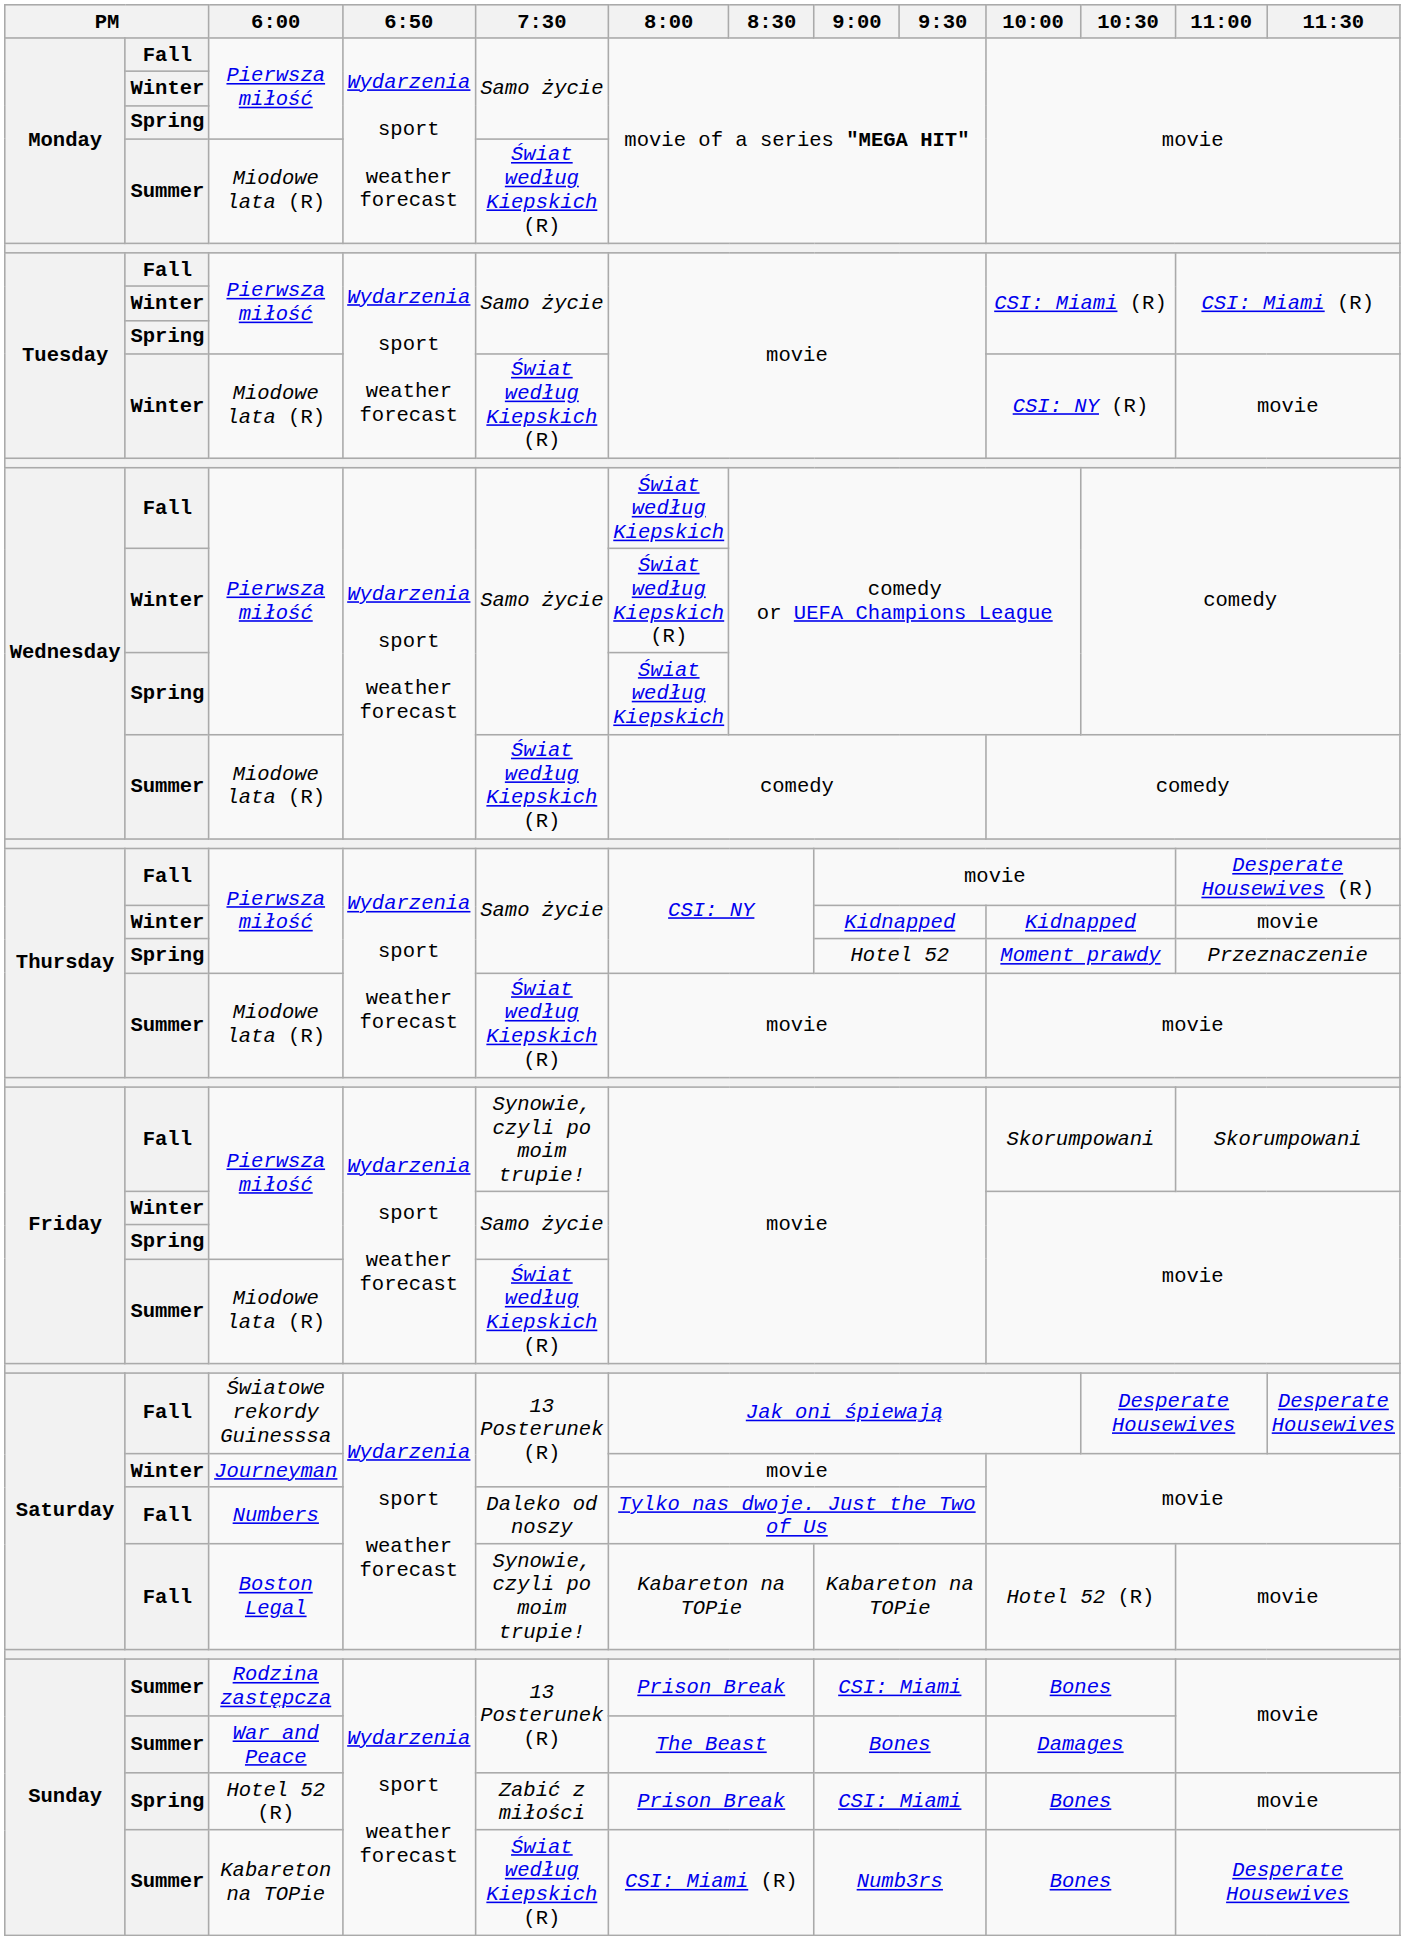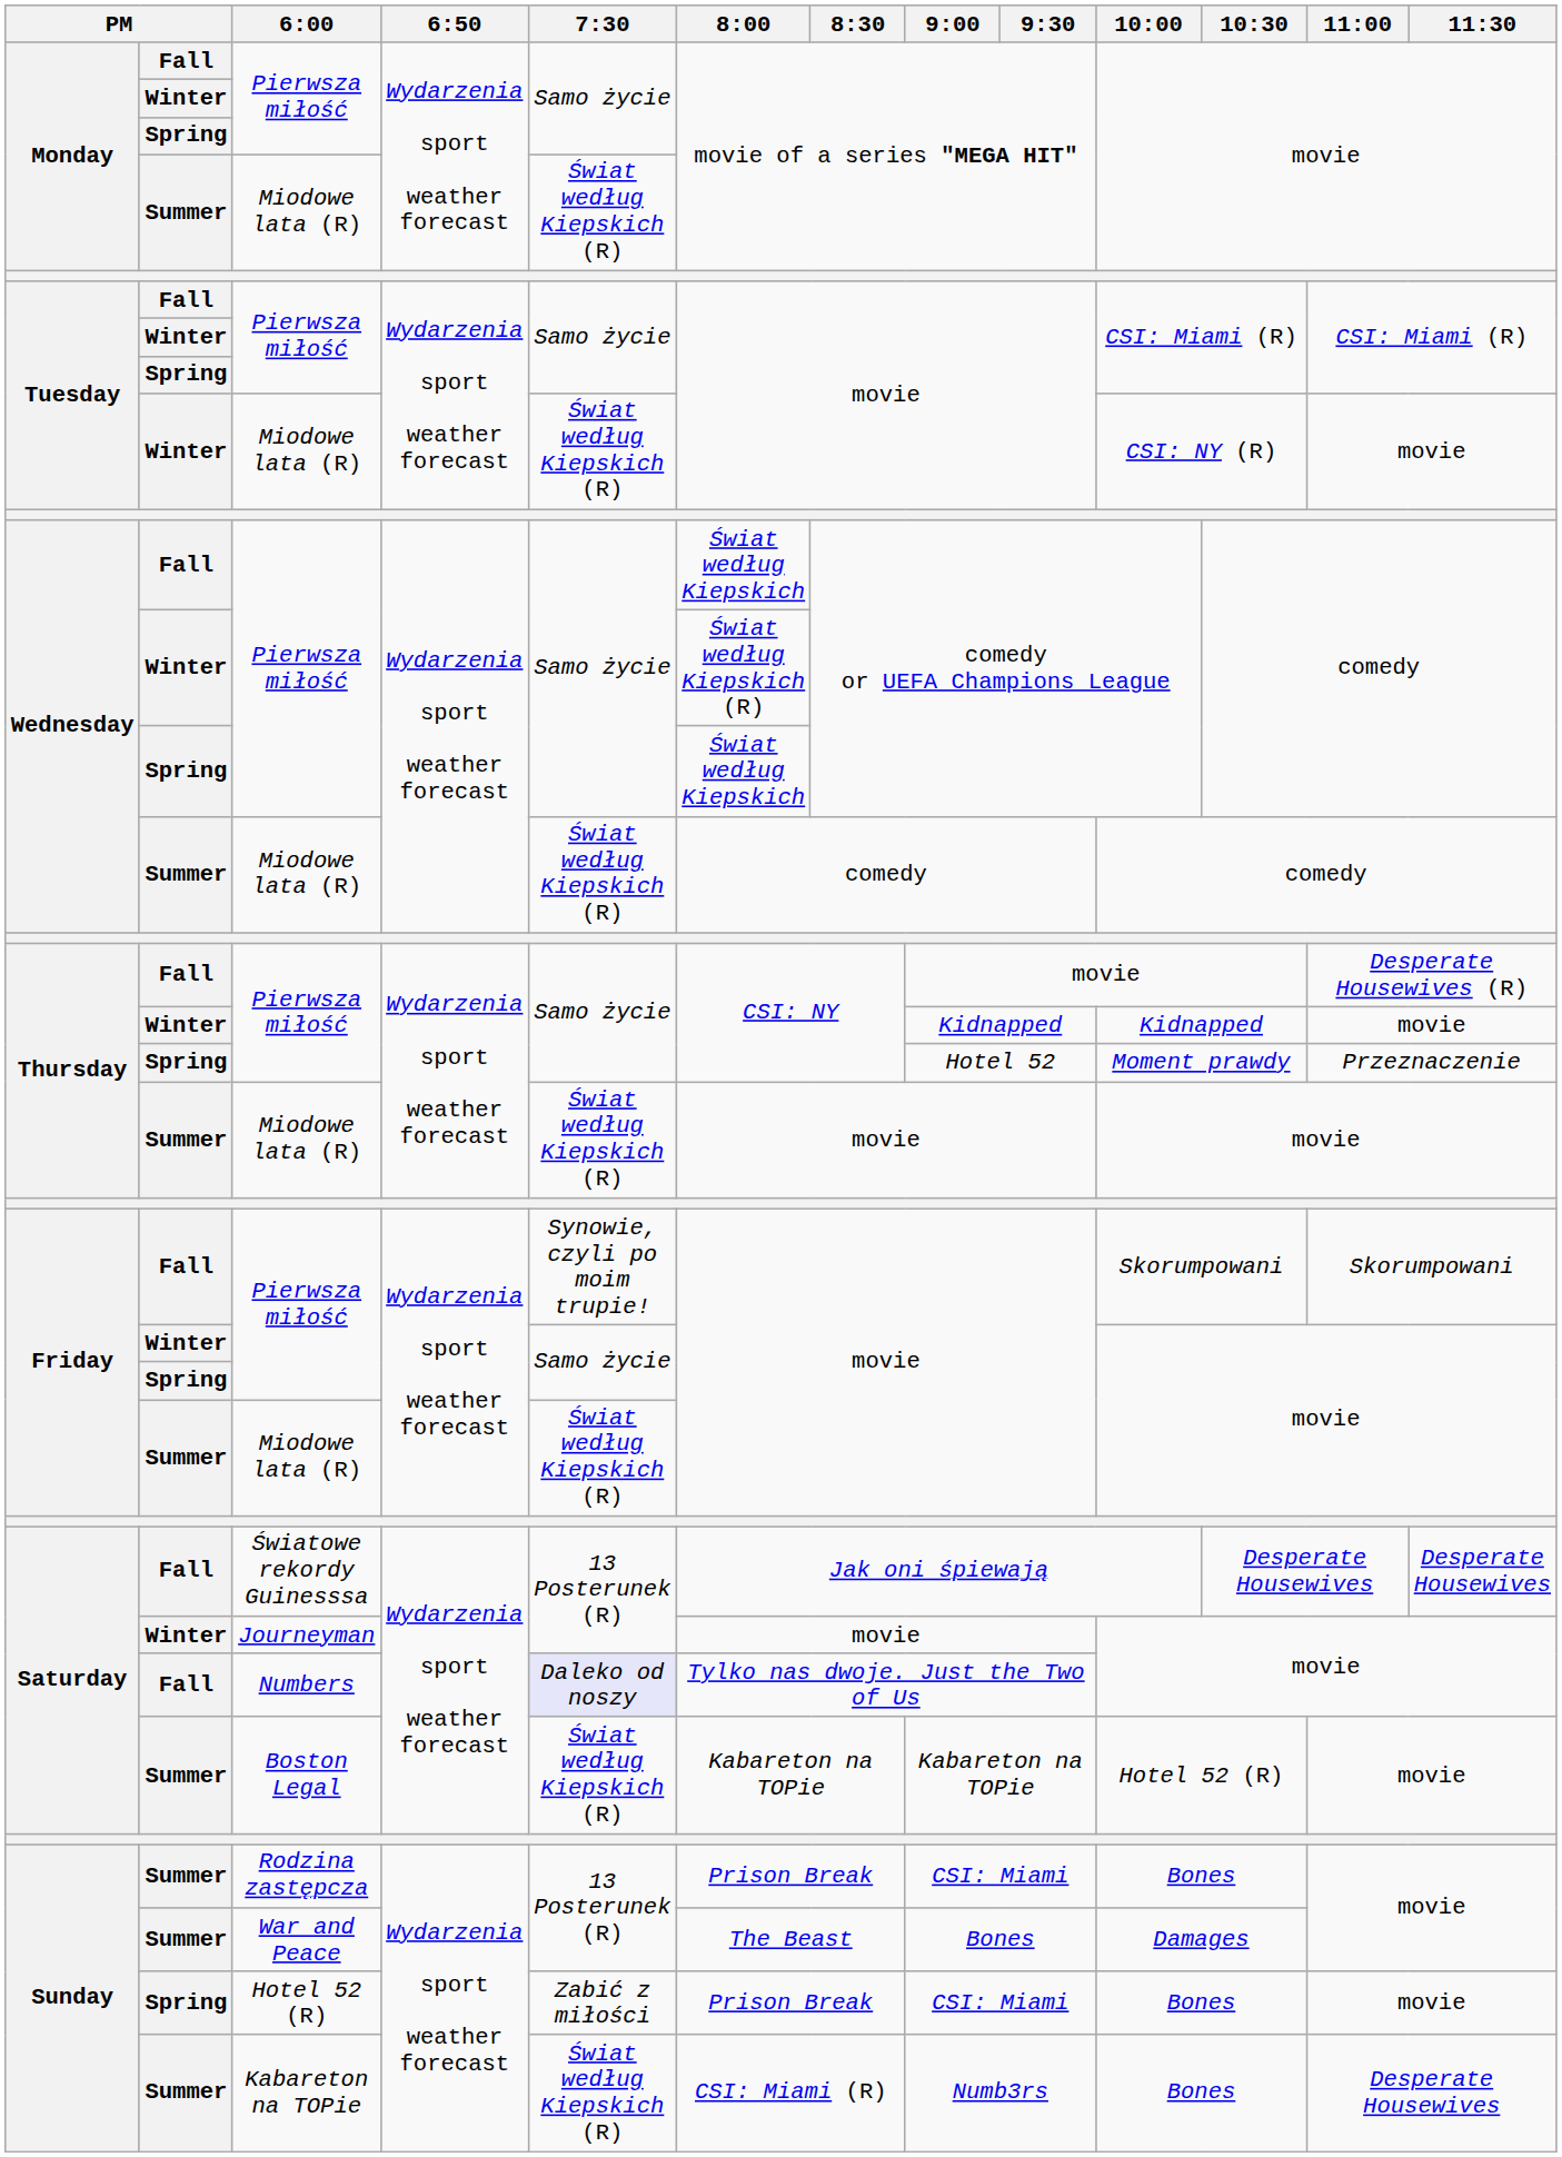 <table class="wikitable" style="width:100%;margin-right:0;text-align:center">
 <tr>
 <th colspan="2" style="width:7%;">PM</th>
 <th style="width:8%;">6:00</th>
 <th style="width:8%;">6:50</th>
 <th style="width:8%;">7:30</th>
 <th style="width:8%;">8:00</th>
 <th style="width:8%;">8:30</th>
 <th style="width:8%;">9:00</th>
 <th style="width:8%;">9:30</th>
 <th style="width:8%;">10:00</th>
 <th style="width:8%;">10:30</th>
 <th style="width:8%;">11:00</th>
 <th style="width:8%;">11:30</th>
 </tr>
 <tr>
 <th rowspan="4">Monday</th>
 <th>Fall</th>
 <td rowspan="3"><em><a href='#'>Pierwsza miłość</a></em></td>
 <td rowspan="4"><em><a href='#'>Wydarzenia</a></em><br> <br>sport<br> <br>weather forecast</td>
 <td rowspan="3"><em>Samo życie</em></td>
 <td colspan="4" rowspan="4">movie of a series <strong>"MEGA HIT"</strong></td>
 <td colspan="4" rowspan="4">movie</td>
 </tr>
 <tr>
 <th>Winter</th>
 </tr>
 <tr>
 <th>Spring</th>
 </tr>
 <tr>
 <th>Summer</th>
 <td><em>Miodowe lata</em> (R)</td>
 <td><em><a href='#'>Świat według Kiepskich</a></em> (R)</td>
 </tr>
 <tr>
 <th colspan="13"></th>
 </tr>
 <tr>
 <th rowspan="4">Tuesday</th>
 <th>Fall</th>
 <td rowspan="3"><em><a href='#'>Pierwsza miłość</a></em></td>
 <td rowspan="4"><em><a href='#'>Wydarzenia</a></em><br> <br>sport<br> <br>weather forecast</td>
 <td rowspan="3"><em>Samo życie</em></td>
 <td colspan="4" rowspan="4">movie</td>
 <td colspan="2" rowspan="3"><em><a href='#'>CSI: Miami</a></em> (R)</td>
 <td colspan="2" rowspan="3"><em><a href='#'>CSI: Miami</a></em> (R)</td>
 </tr>
 <tr>
 <th>Winter</th>
 </tr>
 <tr>
 <th>Spring</th>
 </tr>
 <tr>
 <th>Winter</th>
 <td><em>Miodowe lata</em> (R)</td>
 <td><em><a href='#'>Świat według Kiepskich</a></em> (R)</td>
 <td colspan="2"><em><a href='#'>CSI: NY</a></em> (R)</td>
 <td colspan="2">movie</td>
 </tr>
 <tr>
 <th colspan="13"></th>
 </tr>
 <tr>
 <th rowspan="4">Wednesday</th>
 <th>Fall</th>
 <td rowspan="3"><em><a href='#'>Pierwsza miłość</a></em></td>
 <td rowspan="4"><em><a href='#'>Wydarzenia</a></em><br> <br>sport<br> <br>weather forecast</td>
 <td rowspan="3"><em>Samo życie</em></td>
 <td><em><a href='#'>Świat według Kiepskich</a></em></td>
 <td colspan="4" rowspan="3">comedy<br>or <a href='#'>UEFA Champions League</a></td>
 <td colspan="3" rowspan="3">comedy</td>
 </tr>
 <tr>
 <th>Winter</th>
 <td><em><a href='#'>Świat według Kiepskich</a></em> (R)</td>
 </tr>
 <tr>
 <th>Spring</th>
 <td><em><a href='#'>Świat według Kiepskich</a></em></td>
 </tr>
 <tr>
 <th>Summer</th>
 <td><em>Miodowe lata</em> (R)</td>
 <td><em><a href='#'>Świat według Kiepskich</a></em> (R)</td>
 <td colspan="4">comedy</td>
 <td colspan="4">comedy</td>
 </tr>
 <tr>
 <th colspan="13"></th>
 </tr>
 <tr>
 <th rowspan="4">Thursday</th>
 <th>Fall</th>
 <td rowspan="3"><em><a href='#'>Pierwsza miłość</a></em></td>
 <td rowspan="4"><em><a href='#'>Wydarzenia</a></em><br> <br>sport<br> <br>weather forecast</td>
 <td rowspan="3"><em>Samo życie</em></td>
 <td colspan="2" rowspan="3"><em><a href='#'>CSI: NY</a></em></td>
 <td colspan="4">movie</td>
 <td colspan="2"><em><a href='#'>Desperate Housewives</a></em> (R)</td>
 </tr>
 <tr>
 <th>Winter</th>
 <td colspan="2"><em><a href='#'>Kidnapped</a></em></td>
 <td colspan="2"><em><a href='#'>Kidnapped</a></em></td>
 <td colspan="2">movie</td>
 </tr>
 <tr>
 <th>Spring</th>
 <td colspan="2"><em>Hotel 52</em></td>
 <td colspan="2"><em><a href='#'>Moment prawdy</a></em></td>
 <td colspan="2"><em>Przeznaczenie</em></td>
 </tr>
 <tr>
 <th>Summer</th>
 <td><em>Miodowe lata</em> (R)</td>
 <td><em><a href='#'>Świat według Kiepskich</a></em> (R)</td>
 <td colspan="4">movie</td>
 <td colspan="4">movie</td>
 </tr>
 <tr>
 <th colspan="13"></th>
 </tr>
 <tr>
 <th rowspan="4">Friday</th>
 <th>Fall</th>
 <td rowspan="3"><em><a href='#'>Pierwsza miłość</a></em></td>
 <td rowspan="4"><em><a href='#'>Wydarzenia</a></em><br> <br>sport<br> <br>weather forecast</td>
 <td><em>Synowie, czyli po moim trupie!</em></td>
 <td colspan="4" rowspan="4">movie</td>
 <td colspan="2"><em>Skorumpowani</em></td>
 <td colspan="2"><em>Skorumpowani</em></td>
 </tr>
 <tr>
 <th>Winter</th>
 <td rowspan="2"><em>Samo życie</em></td>
 <td colspan="4" rowspan="3">movie</td>
 </tr>
 <tr>
 <th>Spring</th>
 </tr>
 <tr>
 <th>Summer</th>
 <td><em>Miodowe lata</em> (R)</td>
 <td><em><a href='#'>Świat według Kiepskich</a></em> (R)</td>
 </tr>
 <tr>
 <th colspan="13"></th>
 </tr>
 <tr>
 <th rowspan="4">Saturday</th>
 <th>Fall</th>
 <td><em>Światowe rekordy Guinesssa</em></td>
 <td rowspan="4"><em><a href='#'>Wydarzenia</a></em><br> <br>sport<br> <br>weather forecast</td>
 <td rowspan="2"><em>13 Posterunek</em> (R)</td>
 <td colspan="5"><em><a href='#'>Jak oni śpiewają</a></em></td>
 <td colspan="2"><em><a href='#'>Desperate Housewives</a></em></td>
 <td><em><a href='#'>Desperate Housewives</a></em></td>
 </tr>
 <tr>
 <th>Winter</th>
 <td><em><a href='#'>Journeyman</a></em></td>
 <td colspan="4">movie</td>
 <td colspan="4" rowspan="2">movie</td>
 </tr>
 <tr>
 <th>Fall</th>
 <td><em><a href='#'>Numbers</a></em></td>
-<td><em>Daleko od noszy</em></td>
+<td style="background: lavender;"><em>Daleko od noszy</em></td>
 <td colspan="4"><em><a href='#'>Tylko nas dwoje. Just the Two of Us</a></em></td>
 </tr>
 <tr>
-<th>Fall</th>
+<th>Summer</th>
 <td><em><a href='#'>Boston Legal</a></em></td>
-<td><em>Synowie, czyli po moim trupie!</em></td>
+<td><em><a href='#'>Świat według Kiepskich</a></em> (R)</td>
 <td colspan="2"><em>Kabareton na TOPie</em></td>
 <td colspan="2"><em>Kabareton na TOPie</em></td>
 <td colspan="2"><em>Hotel 52</em> (R)</td>
 <td colspan="2">movie</td>
 </tr>
 <tr>
 <th colspan="13"></th>
 </tr>
 <tr>
 <th rowspan="4">Sunday</th>
 <th>Summer</th>
 <td><em><a href='#'>Rodzina zastępcza</a></em></td>
 <td rowspan="4"><em><a href='#'>Wydarzenia</a></em><br> <br>sport<br> <br>weather forecast</td>
 <td rowspan="2"><em>13 Posterunek</em> (R)</td>
 <td colspan="2"><em><a href='#'>Prison Break</a></em></td>
 <td colspan="2"><em><a href='#'>CSI: Miami</a></em></td>
 <td colspan="2"><em><a href='#'>Bones</a></em></td>
 <td colspan="2" rowspan="2">movie</td>
 </tr>
 <tr>
 <th>Summer</th>
 <td><em><a href='#'>War and Peace</a></em></td>
 <td colspan="2"><em><a href='#'>The Beast</a></em></td>
 <td colspan="2"><em><a href='#'>Bones</a></em></td>
 <td colspan="2"><em><a href='#'>Damages</a></em></td>
 </tr>
 <tr>
 <th>Spring</th>
 <td><em>Hotel 52</em> (R)</td>
 <td><em>Zabić z miłości</em></td>
 <td colspan="2"><em><a href='#'>Prison Break</a></em></td>
 <td colspan="2"><em><a href='#'>CSI: Miami</a></em></td>
 <td colspan="2"><em><a href='#'>Bones</a></em></td>
 <td colspan="2">movie</td>
 </tr>
 <tr>
 <th>Summer</th>
 <td><em>Kabareton na TOPie</em></td>
 <td><em><a href='#'>Świat według Kiepskich</a></em> (R)</td>
 <td colspan="2"><em><a href='#'>CSI: Miami</a></em> (R)</td>
 <td colspan="2"><em><a href='#'>Numb3rs</a></em></td>
 <td colspan="2"><em><a href='#'>Bones</a></em></td>
 <td colspan="2"><em><a href='#'>Desperate Housewives</a></em></td>
 </tr>
 <tr>
 </tr>
 </table>
